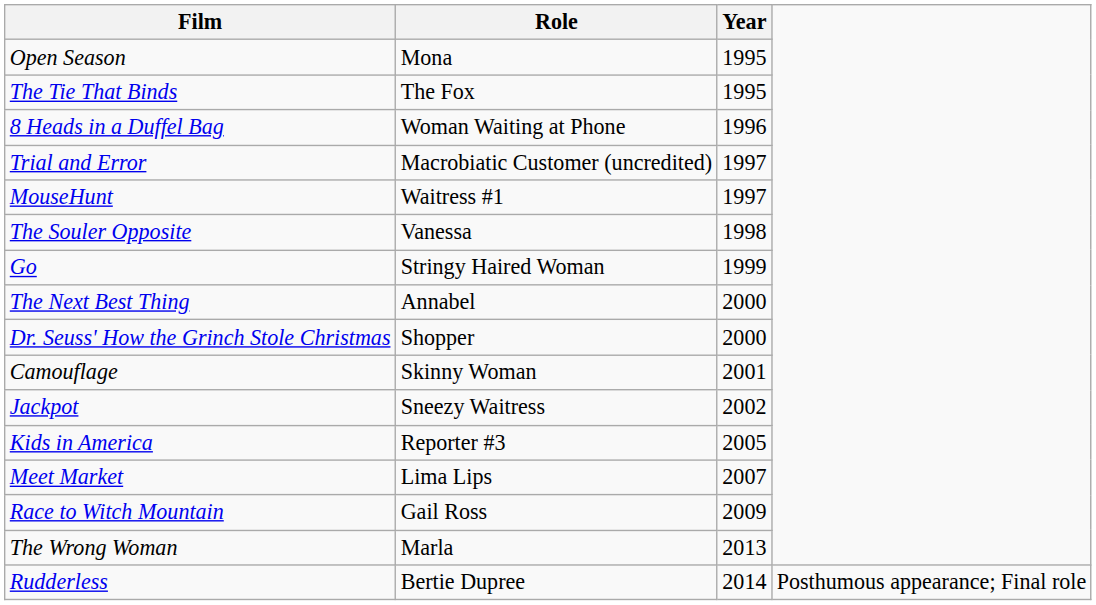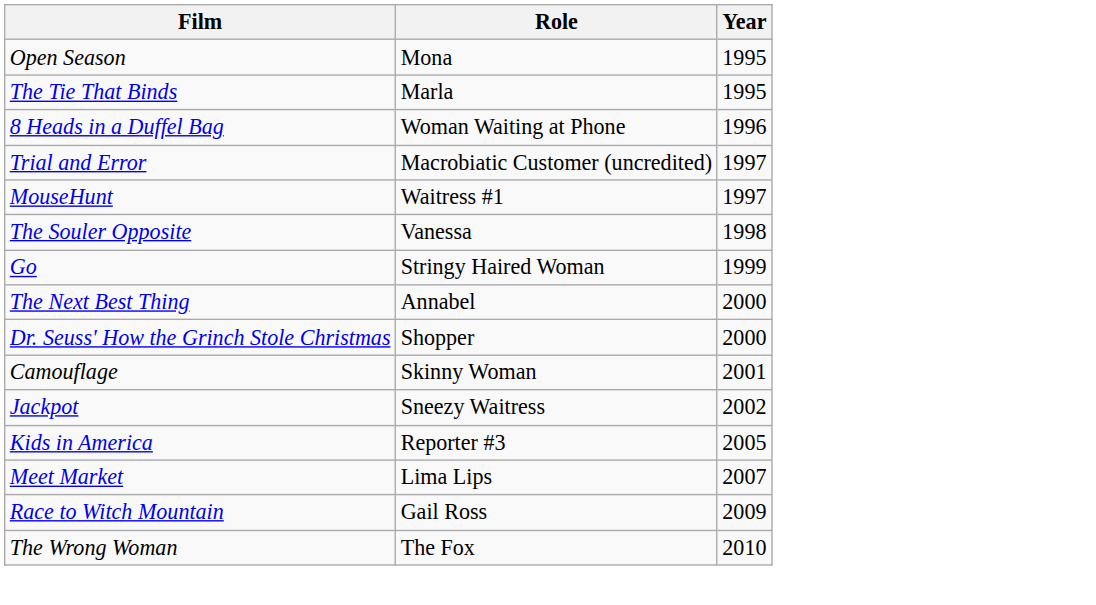 <table class="wikitable sortable">
 <tr>
 <th>Film</th>
 <th>Role</th>
 <th>Year</th>
 </tr>
 <tr>
 <td><em>Open Season</em></td>
 <td>Mona</td>
 <td>1995</td>
 </tr>
 <tr>
 <td><em><a href='#'>The Tie That Binds</a></em></td>
-<td>The Fox</td>
+<td>Marla</td>
 <td>1995</td>
 </tr>
 <tr>
 <td><em><a href='#'>8 Heads in a Duffel Bag</a></em></td>
 <td>Woman Waiting at Phone</td>
 <td>1996</td>
 </tr>
 <tr>
 <td><em><a href='#'>Trial and Error</a></em></td>
 <td>Macrobiatic Customer (uncredited)</td>
 <td>1997</td>
 </tr>
 <tr>
 <td><em><a href='#'>MouseHunt</a></em></td>
 <td>Waitress #1</td>
 <td>1997</td>
 </tr>
 <tr>
 <td><em><a href='#'>The Souler Opposite</a></em></td>
 <td>Vanessa</td>
 <td>1998</td>
 </tr>
 <tr>
 <td><em><a href='#'>Go</a></em></td>
 <td>Stringy Haired Woman</td>
 <td>1999</td>
 </tr>
 <tr>
 <td><em><a href='#'>The Next Best Thing</a></em></td>
 <td>Annabel</td>
 <td>2000</td>
 </tr>
 <tr>
 <td><em><a href='#'>Dr. Seuss' How the Grinch Stole Christmas</a></em></td>
 <td>Shopper</td>
 <td>2000</td>
 </tr>
 <tr>
 <td><em>Camouflage</em></td>
 <td>Skinny Woman</td>
 <td>2001</td>
 </tr>
 <tr>
 <td><em><a href='#'>Jackpot</a></em></td>
 <td>Sneezy Waitress</td>
 <td>2002</td>
 </tr>
 <tr>
 <td><em><a href='#'>Kids in America</a></em></td>
 <td>Reporter #3</td>
 <td>2005</td>
 </tr>
 <tr>
 <td><em><a href='#'>Meet Market</a></em></td>
 <td>Lima Lips</td>
 <td>2007</td>
 </tr>
 <tr>
 <td><em><a href='#'>Race to Witch Mountain</a></em></td>
 <td>Gail Ross</td>
 <td>2009</td>
 </tr>
 <tr>
 <td><em>The Wrong Woman</em></td>
-<td>Marla</td>
-<td>2013</td>
-</tr>
-<tr>
-<td><em><a href='#'>Rudderless</a></em></td>
-<td>Bertie Dupree</td>
-<td>2014</td>
-<td>Posthumous appearance; Final role</td>
+<td>The Fox</td>
+<td>2010</td>
 </tr>
 </table>
